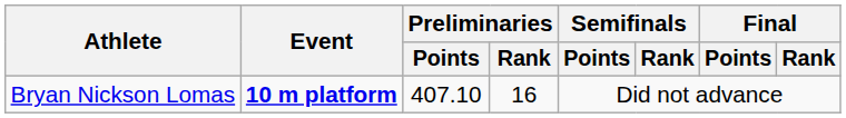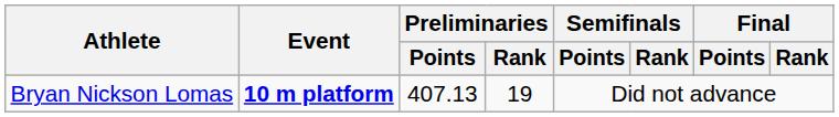 <table class=wikitable style="font-size:90%">
 <tr>
 <th rowspan="2">Athlete</th>
 <th rowspan="2">Event</th>
 <th colspan="2">Preliminaries</th>
 <th colspan="2">Semifinals</th>
 <th colspan="2">Final</th>
 </tr>
 <tr style="font-size:95%">
 <th>Points</th>
 <th>Rank</th>
 <th>Points</th>
 <th>Rank</th>
 <th>Points</th>
 <th>Rank</th>
 </tr>
 <tr align=center>
 <td align=left><a href='#'>Bryan Nickson Lomas</a></td>
 <td align=left><strong><a href='#'>10 m platform</a></strong></td>
-<td>407.10</td>
-<td>16</td>
+<td>407.13</td>
+<td>19</td>
 <td colspan=4>Did not advance</td>
 </tr>
 </table>
